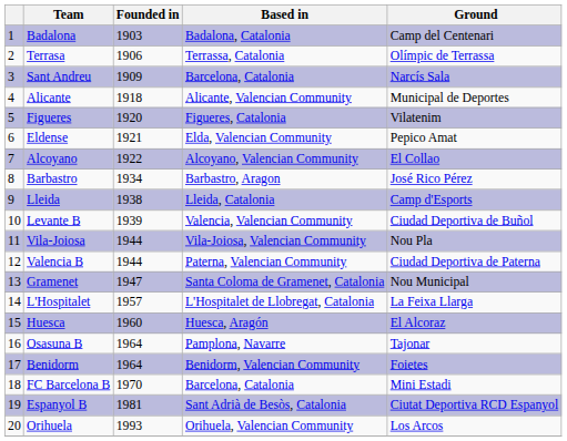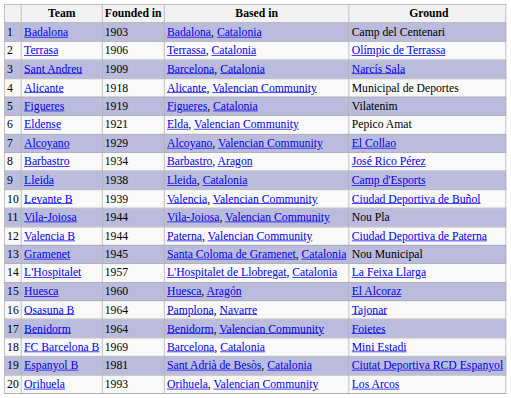 <table class="wikitable">
 <tr>
 <th></th>
 <th>Team</th>
 <th>Founded in</th>
 <th>Based in</th>
 <th> Ground</th>
 </tr>
 <tr style="background:#BBBBDD;">
 <td>1</td>
 <td><a href='#'>Badalona</a></td>
 <td>1903</td>
 <td><a href='#'>Badalona</a>, <a href='#'>Catalonia</a></td>
 <td>Camp del Centenari</td>
 </tr>
 <tr>
 <td>2</td>
 <td><a href='#'>Terrasa</a></td>
 <td>1906</td>
 <td><a href='#'>Terrassa</a>, <a href='#'>Catalonia</a></td>
 <td><a href='#'>Olímpic de Terrassa</a></td>
 </tr>
 <tr style="background:#BBBBDD;">
 <td>3</td>
 <td><a href='#'>Sant Andreu</a></td>
 <td>1909</td>
 <td><a href='#'>Barcelona</a>, <a href='#'>Catalonia</a></td>
 <td><a href='#'>Narcís Sala</a></td>
 </tr>
 <tr>
 <td>4</td>
 <td><a href='#'>Alicante</a></td>
 <td>1918</td>
 <td><a href='#'>Alicante</a>, <a href='#'>Valencian Community</a></td>
 <td>Municipal de Deportes</td>
 </tr>
 <tr style="background:#BBBBDD;">
 <td>5</td>
 <td><a href='#'>Figueres</a></td>
-<td>1920</td>
+<td>1919</td>
 <td><a href='#'>Figueres</a>, <a href='#'>Catalonia</a></td>
 <td>Vilatenim</td>
 </tr>
 <tr>
 <td>6</td>
 <td><a href='#'>Eldense</a></td>
 <td>1921</td>
 <td><a href='#'>Elda</a>, <a href='#'>Valencian Community</a></td>
 <td>Pepico Amat</td>
 </tr>
 <tr style="background:#BBBBDD;">
 <td>7</td>
 <td><a href='#'>Alcoyano</a></td>
-<td>1922</td>
+<td>1929</td>
 <td><a href='#'>Alcoyano</a>, <a href='#'>Valencian Community</a></td>
 <td><a href='#'>El Collao</a></td>
 </tr>
 <tr>
 <td>8</td>
 <td><a href='#'>Barbastro</a></td>
 <td>1934</td>
 <td><a href='#'>Barbastro</a>, <a href='#'>Aragon</a></td>
 <td><a href='#'>José Rico Pérez</a></td>
 </tr>
 <tr style="background:#BBBBDD;">
 <td>9</td>
 <td><a href='#'>Lleida</a></td>
 <td>1938</td>
 <td><a href='#'>Lleida</a>, <a href='#'>Catalonia</a></td>
 <td><a href='#'>Camp d'Esports</a></td>
 </tr>
 <tr>
 <td>10</td>
 <td><a href='#'>Levante B</a></td>
 <td>1939</td>
 <td><a href='#'>Valencia</a>, <a href='#'>Valencian Community</a></td>
 <td><a href='#'>Ciudad Deportiva de Buñol</a></td>
 </tr>
 <tr style="background:#BBBBDD;">
 <td>11</td>
 <td><a href='#'>Vila-Joiosa</a></td>
 <td>1944</td>
 <td><a href='#'>Vila-Joiosa</a>, <a href='#'>Valencian Community</a></td>
 <td>Nou Pla</td>
 </tr>
 <tr>
 <td>12</td>
 <td><a href='#'>Valencia B</a></td>
 <td>1944</td>
 <td><a href='#'>Paterna</a>, <a href='#'>Valencian Community</a></td>
 <td><a href='#'>Ciudad Deportiva de Paterna</a></td>
 </tr>
 <tr style="background:#BBBBDD;">
 <td>13</td>
 <td><a href='#'>Gramenet</a></td>
-<td>1947</td>
+<td>1945</td>
 <td><a href='#'>Santa Coloma de Gramenet</a>, <a href='#'>Catalonia</a></td>
 <td>Nou Municipal</td>
 </tr>
 <tr>
 <td>14</td>
 <td><a href='#'>L'Hospitalet</a></td>
 <td>1957</td>
 <td><a href='#'>L'Hospitalet de Llobregat</a>, <a href='#'>Catalonia</a></td>
 <td><a href='#'>La Feixa Llarga</a></td>
 </tr>
 <tr style="background:#BBBBDD;">
 <td>15</td>
 <td><a href='#'>Huesca</a></td>
 <td>1960</td>
 <td><a href='#'>Huesca</a>, <a href='#'>Aragón</a></td>
 <td><a href='#'>El Alcoraz</a></td>
 </tr>
 <tr>
 <td>16</td>
 <td><a href='#'>Osasuna B</a></td>
 <td>1964</td>
 <td><a href='#'>Pamplona</a>, <a href='#'>Navarre</a></td>
 <td><a href='#'>Tajonar</a></td>
 </tr>
 <tr style="background:#BBBBDD;">
 <td>17</td>
 <td><a href='#'>Benidorm</a></td>
 <td>1964</td>
 <td><a href='#'>Benidorm</a>, <a href='#'>Valencian Community</a></td>
 <td><a href='#'>Foietes</a></td>
 </tr>
 <tr>
 <td>18</td>
 <td><a href='#'>FC Barcelona B</a></td>
-<td>1970</td>
+<td>1969</td>
 <td><a href='#'>Barcelona</a>, <a href='#'>Catalonia</a></td>
 <td><a href='#'>Mini Estadi</a></td>
 </tr>
 <tr style="background:#BBBBDD;">
 <td>19</td>
 <td><a href='#'>Espanyol B</a></td>
 <td>1981</td>
 <td><a href='#'>Sant Adrià de Besòs</a>, <a href='#'>Catalonia</a></td>
 <td><a href='#'>Ciutat Deportiva RCD Espanyol</a></td>
 </tr>
 <tr>
 <td>20</td>
 <td><a href='#'>Orihuela</a></td>
 <td>1993</td>
 <td><a href='#'>Orihuela</a>, <a href='#'>Valencian Community</a></td>
 <td><a href='#'>Los Arcos</a></td>
 </tr>
 <tr>
 </tr>
 </table>
